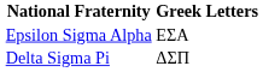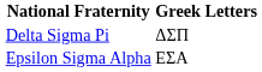 <table style="text-align:center class="wikitable sortable" style="margin: float">
 <tr>
 <th>National Fraternity</th>
 <th>Greek Letters</th>
 </tr>
 <tr>
+<td><a href='#'>Delta Sigma Pi</a></td>
+<td>ΔΣΠ</td>
+</tr>
+<tr>
 <td><a href='#'>Epsilon Sigma Alpha</a></td>
 <td>ΕΣΑ</td>
 </tr>
-<tr>
-<td><a href='#'>Delta Sigma Pi</a></td>
-<td>ΔΣΠ</td>
-</tr>
 </table>
